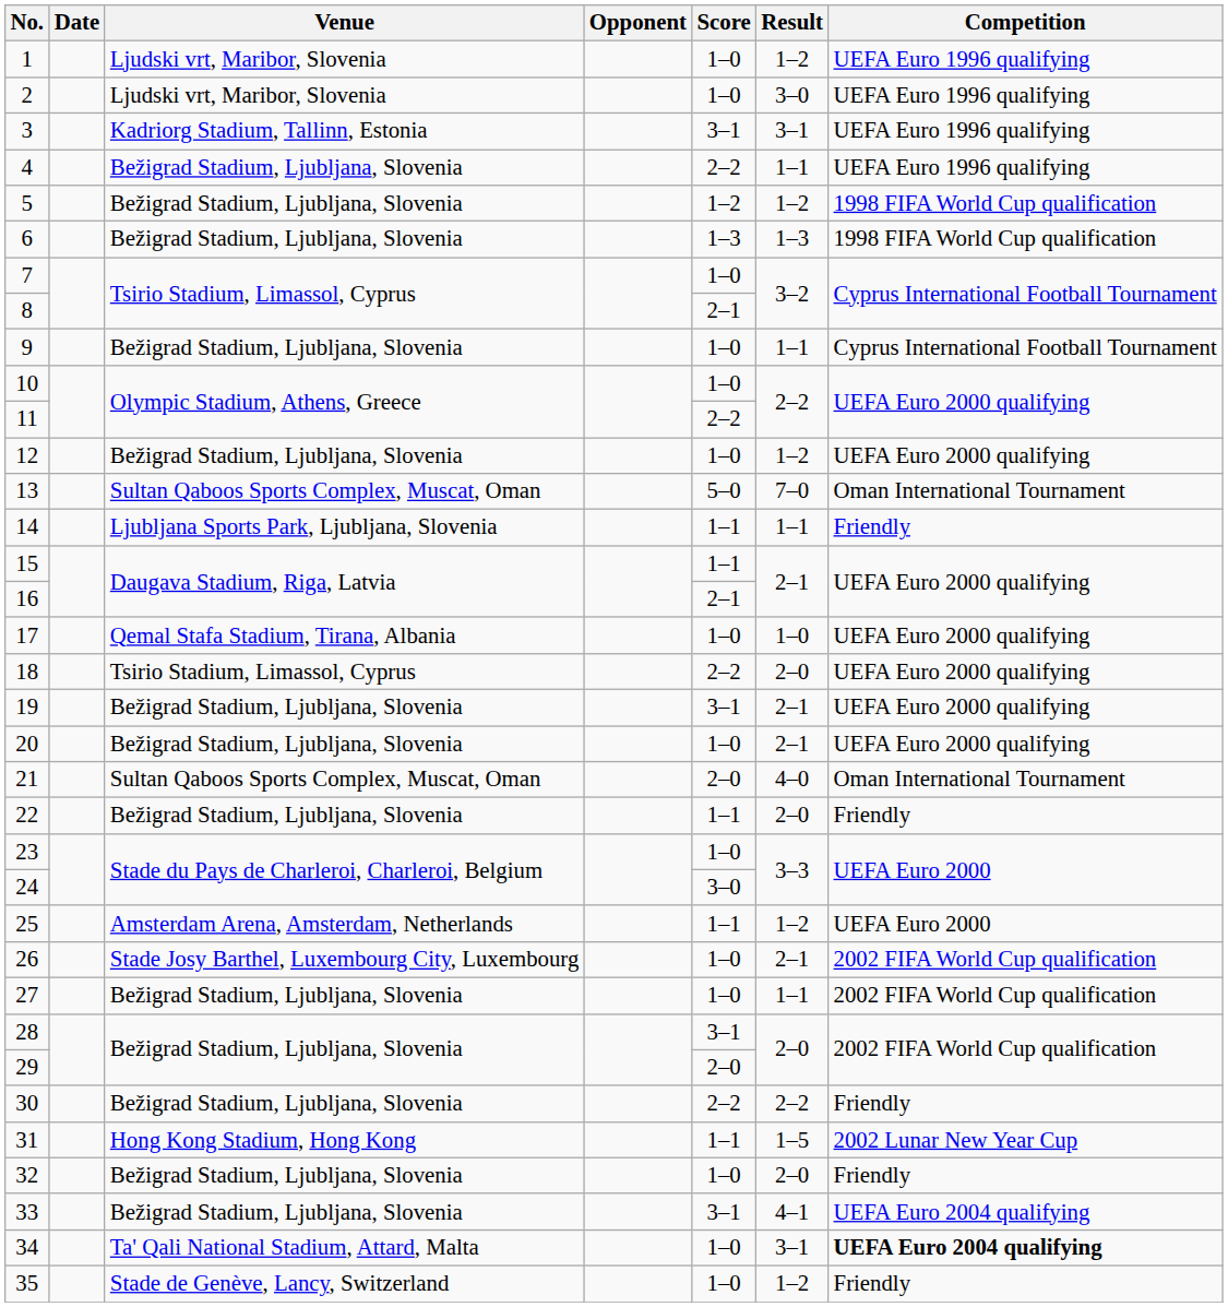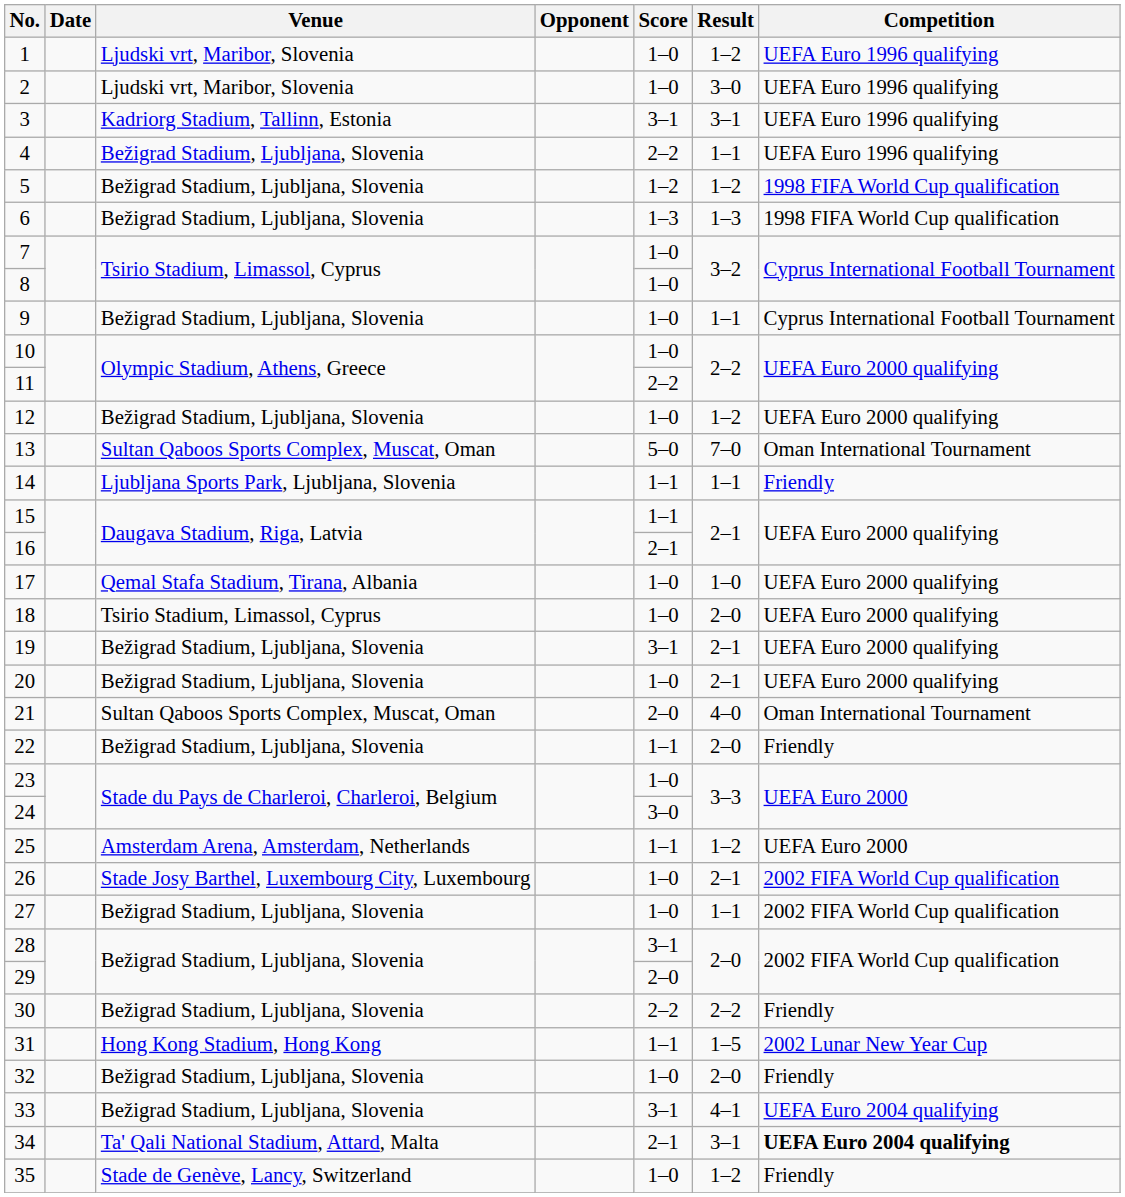 <table class="wikitable sortable">
 <tr>
 <th scope="col">No.</th>
 <th scope="col">Date</th>
 <th scope="col">Venue</th>
 <th scope="col">Opponent</th>
 <th scope="col">Score</th>
 <th scope="col">Result</th>
 <th scope="col">Competition</th>
 </tr>
 <tr>
 <td style="text-align:center">1</td>
 <td></td>
 <td><a href='#'>Ljudski vrt</a>, <a href='#'>Maribor</a>, Slovenia</td>
 <td></td>
 <td style="text-align:center">1–0</td>
 <td style="text-align:center">1–2</td>
 <td><a href='#'>UEFA Euro 1996 qualifying</a></td>
 </tr>
 <tr>
 <td style="text-align:center">2</td>
 <td></td>
 <td>Ljudski vrt, Maribor, Slovenia</td>
 <td></td>
 <td style="text-align:center">1–0</td>
 <td style="text-align:center">3–0</td>
 <td>UEFA Euro 1996 qualifying</td>
 </tr>
 <tr>
 <td style="text-align:center">3</td>
 <td></td>
 <td><a href='#'>Kadriorg Stadium</a>, <a href='#'>Tallinn</a>, Estonia</td>
 <td></td>
 <td style="text-align:center">3–1</td>
 <td style="text-align:center">3–1</td>
 <td>UEFA Euro 1996 qualifying</td>
 </tr>
 <tr>
 <td style="text-align:center">4</td>
 <td></td>
 <td><a href='#'>Bežigrad Stadium</a>, <a href='#'>Ljubljana</a>, Slovenia</td>
 <td></td>
 <td style="text-align:center">2–2</td>
 <td style="text-align:center">1–1</td>
 <td>UEFA Euro 1996 qualifying</td>
 </tr>
 <tr>
 <td style="text-align:center">5</td>
 <td></td>
 <td>Bežigrad Stadium, Ljubljana, Slovenia</td>
 <td></td>
 <td style="text-align:center">1–2</td>
 <td style="text-align:center">1–2</td>
 <td><a href='#'>1998 FIFA World Cup qualification</a></td>
 </tr>
 <tr>
 <td style="text-align:center">6</td>
 <td></td>
 <td>Bežigrad Stadium, Ljubljana, Slovenia</td>
 <td></td>
 <td style="text-align:center">1–3</td>
 <td style="text-align:center">1–3</td>
 <td>1998 FIFA World Cup qualification</td>
 </tr>
 <tr>
 <td style="text-align:center">7</td>
 <td rowspan="2"></td>
 <td rowspan="2"><a href='#'>Tsirio Stadium</a>, <a href='#'>Limassol</a>, Cyprus</td>
 <td rowspan="2"></td>
 <td style="text-align:center">1–0</td>
 <td rowspan="2" style="text-align:center">3–2</td>
 <td rowspan="2"><a href='#'>Cyprus International Football Tournament</a></td>
 </tr>
 <tr>
 <td style="text-align:center">8</td>
-<td style="text-align:center">2–1</td>
+<td style="text-align:center">1–0</td>
 </tr>
 <tr>
 <td style="text-align:center">9</td>
 <td></td>
 <td>Bežigrad Stadium, Ljubljana, Slovenia</td>
 <td></td>
 <td style="text-align:center">1–0</td>
 <td style="text-align:center">1–1</td>
 <td>Cyprus International Football Tournament</td>
 </tr>
 <tr>
 <td style="text-align:center">10</td>
 <td rowspan="2"></td>
 <td rowspan="2"><a href='#'>Olympic Stadium</a>, <a href='#'>Athens</a>, Greece</td>
 <td rowspan="2"></td>
 <td style="text-align:center">1–0</td>
 <td style="text-align:center" rowspan="2">2–2</td>
 <td rowspan="2"><a href='#'>UEFA Euro 2000 qualifying</a></td>
 </tr>
 <tr>
 <td style="text-align:center">11</td>
 <td style="text-align:center">2–2</td>
 </tr>
 <tr>
 <td style="text-align:center">12</td>
 <td></td>
 <td>Bežigrad Stadium, Ljubljana, Slovenia</td>
 <td></td>
 <td style="text-align:center">1–0</td>
 <td style="text-align:center">1–2</td>
 <td>UEFA Euro 2000 qualifying</td>
 </tr>
 <tr>
 <td style="text-align:center">13</td>
 <td></td>
 <td><a href='#'>Sultan Qaboos Sports Complex</a>, <a href='#'>Muscat</a>, Oman</td>
 <td></td>
 <td style="text-align:center">5–0</td>
 <td style="text-align:center">7–0</td>
 <td>Oman International Tournament</td>
 </tr>
 <tr>
 <td style="text-align:center">14</td>
 <td></td>
 <td><a href='#'>Ljubljana Sports Park</a>, Ljubljana, Slovenia</td>
 <td></td>
 <td style="text-align:center">1–1</td>
 <td style="text-align:center">1–1</td>
 <td><a href='#'>Friendly</a></td>
 </tr>
 <tr>
 <td style="text-align:center">15</td>
 <td rowspan="2"></td>
 <td rowspan="2"><a href='#'>Daugava Stadium</a>, <a href='#'>Riga</a>, Latvia</td>
 <td rowspan="2"></td>
 <td style="text-align:center">1–1</td>
 <td rowspan="2" style="text-align:center">2–1</td>
 <td rowspan="2">UEFA Euro 2000 qualifying</td>
 </tr>
 <tr>
 <td style="text-align:center">16</td>
 <td style="text-align:center">2–1</td>
 </tr>
 <tr>
 <td style="text-align:center">17</td>
 <td></td>
 <td><a href='#'>Qemal Stafa Stadium</a>, <a href='#'>Tirana</a>, Albania</td>
 <td></td>
 <td style="text-align:center">1–0</td>
 <td style="text-align:center">1–0</td>
 <td>UEFA Euro 2000 qualifying</td>
 </tr>
 <tr>
 <td style="text-align:center">18</td>
 <td></td>
 <td>Tsirio Stadium, Limassol, Cyprus</td>
 <td></td>
-<td style="text-align:center">2–2</td>
+<td style="text-align:center">1–0</td>
 <td style="text-align:center">2–0</td>
 <td>UEFA Euro 2000 qualifying</td>
 </tr>
 <tr>
 <td style="text-align:center">19</td>
 <td></td>
 <td>Bežigrad Stadium, Ljubljana, Slovenia</td>
 <td></td>
 <td style="text-align:center">3–1</td>
 <td style="text-align:center">2–1</td>
 <td>UEFA Euro 2000 qualifying</td>
 </tr>
 <tr>
 <td style="text-align:center">20</td>
 <td></td>
 <td>Bežigrad Stadium, Ljubljana, Slovenia</td>
 <td></td>
 <td style="text-align:center">1–0</td>
 <td style="text-align:center">2–1</td>
 <td>UEFA Euro 2000 qualifying</td>
 </tr>
 <tr>
 <td style="text-align:center">21</td>
 <td></td>
 <td>Sultan Qaboos Sports Complex, Muscat, Oman</td>
 <td></td>
 <td style="text-align:center">2–0</td>
 <td style="text-align:center">4–0</td>
 <td>Oman International Tournament</td>
 </tr>
 <tr>
 <td style="text-align:center">22</td>
 <td></td>
 <td>Bežigrad Stadium, Ljubljana, Slovenia</td>
 <td></td>
 <td style="text-align:center">1–1</td>
 <td style="text-align:center">2–0</td>
 <td>Friendly</td>
 </tr>
 <tr>
 <td style="text-align:center">23</td>
 <td rowspan="2"></td>
 <td rowspan="2"><a href='#'>Stade du Pays de Charleroi</a>, <a href='#'>Charleroi</a>, Belgium</td>
 <td rowspan="2"></td>
 <td style="text-align:center">1–0</td>
 <td rowspan="2" style="text-align:center">3–3</td>
 <td rowspan="2"><a href='#'>UEFA Euro 2000</a></td>
 </tr>
 <tr>
 <td style="text-align:center">24</td>
 <td style="text-align:center">3–0</td>
 </tr>
 <tr>
 <td style="text-align:center">25</td>
 <td></td>
 <td><a href='#'>Amsterdam Arena</a>, <a href='#'>Amsterdam</a>, Netherlands</td>
 <td></td>
 <td style="text-align:center">1–1</td>
 <td style="text-align:center">1–2</td>
 <td>UEFA Euro 2000</td>
 </tr>
 <tr>
 <td style="text-align:center">26</td>
 <td></td>
 <td><a href='#'>Stade Josy Barthel</a>, <a href='#'>Luxembourg City</a>, Luxembourg</td>
 <td></td>
 <td style="text-align:center">1–0</td>
 <td style="text-align:center">2–1</td>
 <td><a href='#'>2002 FIFA World Cup qualification</a></td>
 </tr>
 <tr>
 <td style="text-align:center">27</td>
 <td></td>
 <td>Bežigrad Stadium, Ljubljana, Slovenia</td>
 <td></td>
 <td style="text-align:center">1–0</td>
 <td style="text-align:center">1–1</td>
 <td>2002 FIFA World Cup qualification</td>
 </tr>
 <tr>
 <td style="text-align:center">28</td>
 <td rowspan="2"></td>
 <td rowspan="2">Bežigrad Stadium, Ljubljana, Slovenia</td>
 <td rowspan="2"></td>
 <td style="text-align:center">3–1</td>
 <td rowspan="2" style="text-align:center">2–0</td>
 <td rowspan="2">2002 FIFA World Cup qualification</td>
 </tr>
 <tr>
 <td style="text-align:center">29</td>
 <td style="text-align:center">2–0</td>
 </tr>
 <tr>
 <td style="text-align:center">30</td>
 <td></td>
 <td>Bežigrad Stadium, Ljubljana, Slovenia</td>
 <td></td>
 <td style="text-align:center">2–2</td>
 <td style="text-align:center">2–2</td>
 <td>Friendly</td>
 </tr>
 <tr>
 <td style="text-align:center">31</td>
 <td></td>
 <td><a href='#'>Hong Kong Stadium</a>, <a href='#'>Hong Kong</a></td>
 <td></td>
 <td style="text-align:center">1–1</td>
 <td style="text-align:center">1–5</td>
 <td><a href='#'>2002 Lunar New Year Cup</a></td>
 </tr>
 <tr>
 <td style="text-align:center">32</td>
 <td></td>
 <td>Bežigrad Stadium, Ljubljana, Slovenia</td>
 <td></td>
 <td style="text-align:center">1–0</td>
 <td style="text-align:center">2–0</td>
 <td>Friendly</td>
 </tr>
 <tr>
 <td style="text-align:center">33</td>
 <td></td>
 <td>Bežigrad Stadium, Ljubljana, Slovenia</td>
 <td></td>
 <td style="text-align:center">3–1</td>
 <td style="text-align:center">4–1</td>
 <td><a href='#'>UEFA Euro 2004 qualifying</a></td>
 </tr>
 <tr>
 <td style="text-align:center">34</td>
 <td></td>
 <td><a href='#'>Ta' Qali National Stadium</a>, <a href='#'>Attard</a>, Malta</td>
 <td></td>
-<td style="text-align:center">1–0</td>
+<td style="text-align:center">2–1</td>
 <td style="text-align:center">3–1</td>
 <td><strong>UEFA Euro 2004 qualifying</strong></td>
 </tr>
 <tr>
 <td style="text-align:center">35</td>
 <td></td>
 <td><a href='#'>Stade de Genève</a>, <a href='#'>Lancy</a>, Switzerland</td>
 <td></td>
 <td style="text-align:center">1–0</td>
 <td style="text-align:center">1–2</td>
 <td>Friendly</td>
 </tr>
 </table>
